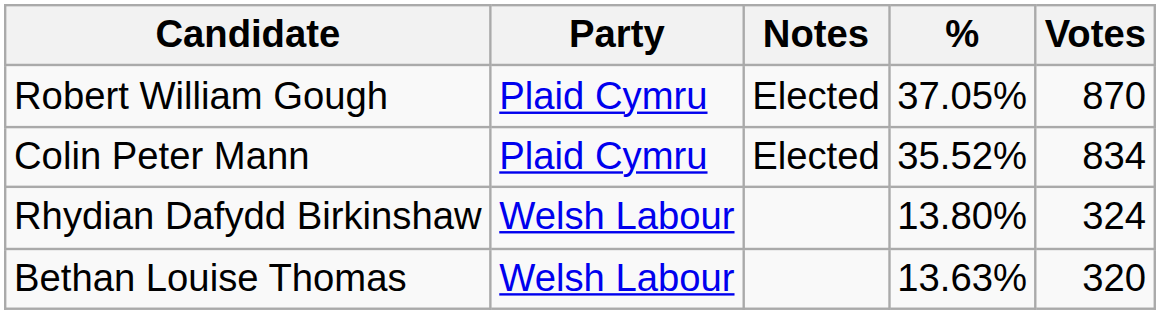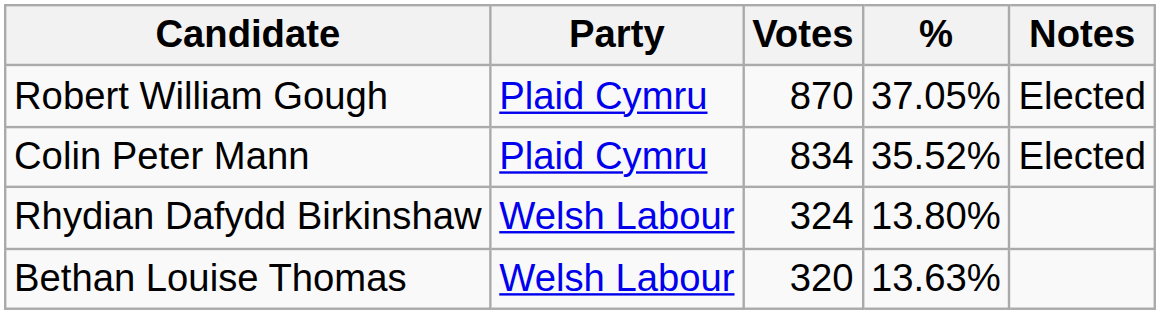 <table class=wikitable style=text-align:right>
 <tr>
 <th>Candidate</th>
 <th>Party</th>
+<th>Votes</th>
+<th>%</th>
 <th>Notes</th>
-<th>%</th>
-<th>Votes</th>
 </tr>
 <tr>
 <td align=left>Robert William Gough</td>
 <td align=left><a href='#'>Plaid Cymru</a></td>
+<td>870</td>
+<td>37.05%</td>
 <td align=left>Elected</td>
-<td>37.05%</td>
-<td>870</td>
 </tr>
 <tr>
 <td align=left>Colin Peter Mann</td>
 <td align=left><a href='#'>Plaid Cymru</a></td>
+<td>834</td>
+<td>35.52%</td>
 <td align=left>Elected</td>
-<td>35.52%</td>
-<td>834</td>
 </tr>
 <tr>
 <td align=left>Rhydian Dafydd Birkinshaw</td>
 <td align=left><a href='#'>Welsh Labour</a></td>
+<td>324</td>
+<td>13.80%</td>
 <td></td>
-<td>13.80%</td>
-<td>324</td>
 </tr>
 <tr>
 <td align=left>Bethan Louise Thomas</td>
 <td align=left><a href='#'>Welsh Labour</a></td>
+<td>320</td>
+<td>13.63%</td>
 <td></td>
-<td>13.63%</td>
-<td>320</td>
 </tr>
 </table>
